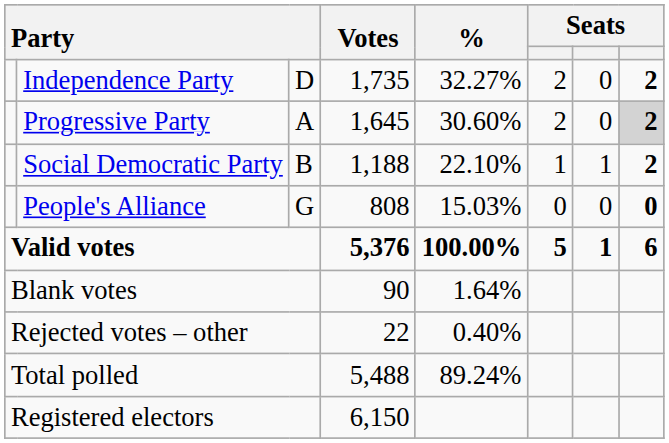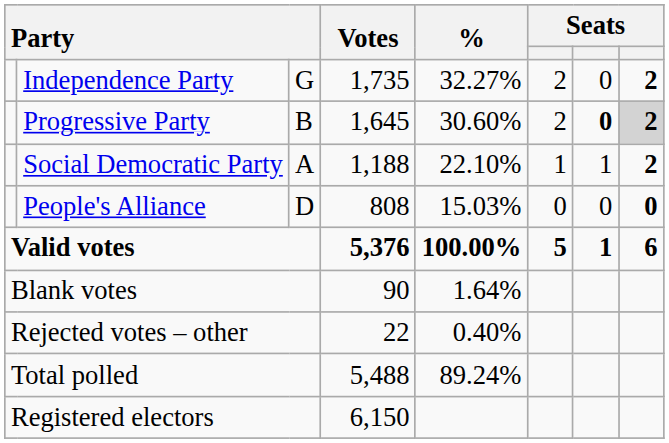 <table class="wikitable" border="1" style="text-align:right;">
 <tr>
 <th style="text-align:left;" valign=bottom rowspan=2 colspan=3>Party</th>
 <th align=center valign=bottom rowspan=2 width="50">Votes</th>
 <th align=center valign=bottom rowspan=2 width="50">%</th>
 <th colspan=3>Seats</th>
 </tr>
 <tr>
 <th align=center valign=bottom width="20"><small></small></th>
 <th align=center valign=bottom width="20"><small><a href='#'></a></small></th>
 <th align=center valign=bottom width="20"><small></small></th>
 </tr>
 <tr>
 <td></td>
 <td align=left><a href='#'>Independence Party</a></td>
-<td align=left>D</td>
+<td align=left>G</td>
 <td>1,735</td>
 <td>32.27%</td>
 <td>2</td>
 <td>0</td>
 <td><strong>2</strong></td>
 </tr>
 <tr>
 <td></td>
 <td align=left><a href='#'>Progressive Party</a></td>
-<td align=left>A</td>
+<td align=left>B</td>
 <td>1,645</td>
 <td>30.60%</td>
 <td>2</td>
-<td>0</td>
+<td><strong>0</strong></td>
 <td style="background: lightgrey;"><strong>2</strong></td>
 </tr>
 <tr>
 <td></td>
 <td align=left><a href='#'>Social Democratic Party</a></td>
-<td align=left>B</td>
+<td align=left>A</td>
 <td>1,188</td>
 <td>22.10%</td>
 <td>1</td>
 <td>1</td>
 <td><strong>2</strong></td>
 </tr>
 <tr>
 <td></td>
 <td align=left><a href='#'>People's Alliance</a></td>
-<td align=left>G</td>
+<td align=left>D</td>
 <td>808</td>
 <td>15.03%</td>
 <td>0</td>
 <td>0</td>
 <td><strong>0</strong></td>
 </tr>
 <tr style="font-weight:bold">
 <td align=left colspan=3>Valid votes</td>
 <td>5,376</td>
 <td>100.00%</td>
 <td>5</td>
 <td>1</td>
 <td>6</td>
 </tr>
 <tr>
 <td align=left colspan=3>Blank votes</td>
 <td>90</td>
 <td>1.64%</td>
 <td></td>
 <td></td>
 <td></td>
 </tr>
 <tr>
 <td align=left colspan=3>Rejected votes – other</td>
 <td>22</td>
 <td>0.40%</td>
 <td></td>
 <td></td>
 <td></td>
 </tr>
 <tr>
 <td align=left colspan=3>Total polled</td>
 <td>5,488</td>
 <td>89.24%</td>
 <td></td>
 <td></td>
 <td></td>
 </tr>
 <tr>
 <td align=left colspan=3>Registered electors</td>
 <td>6,150</td>
 <td></td>
 <td></td>
 <td></td>
 <td></td>
 </tr>
 </table>
